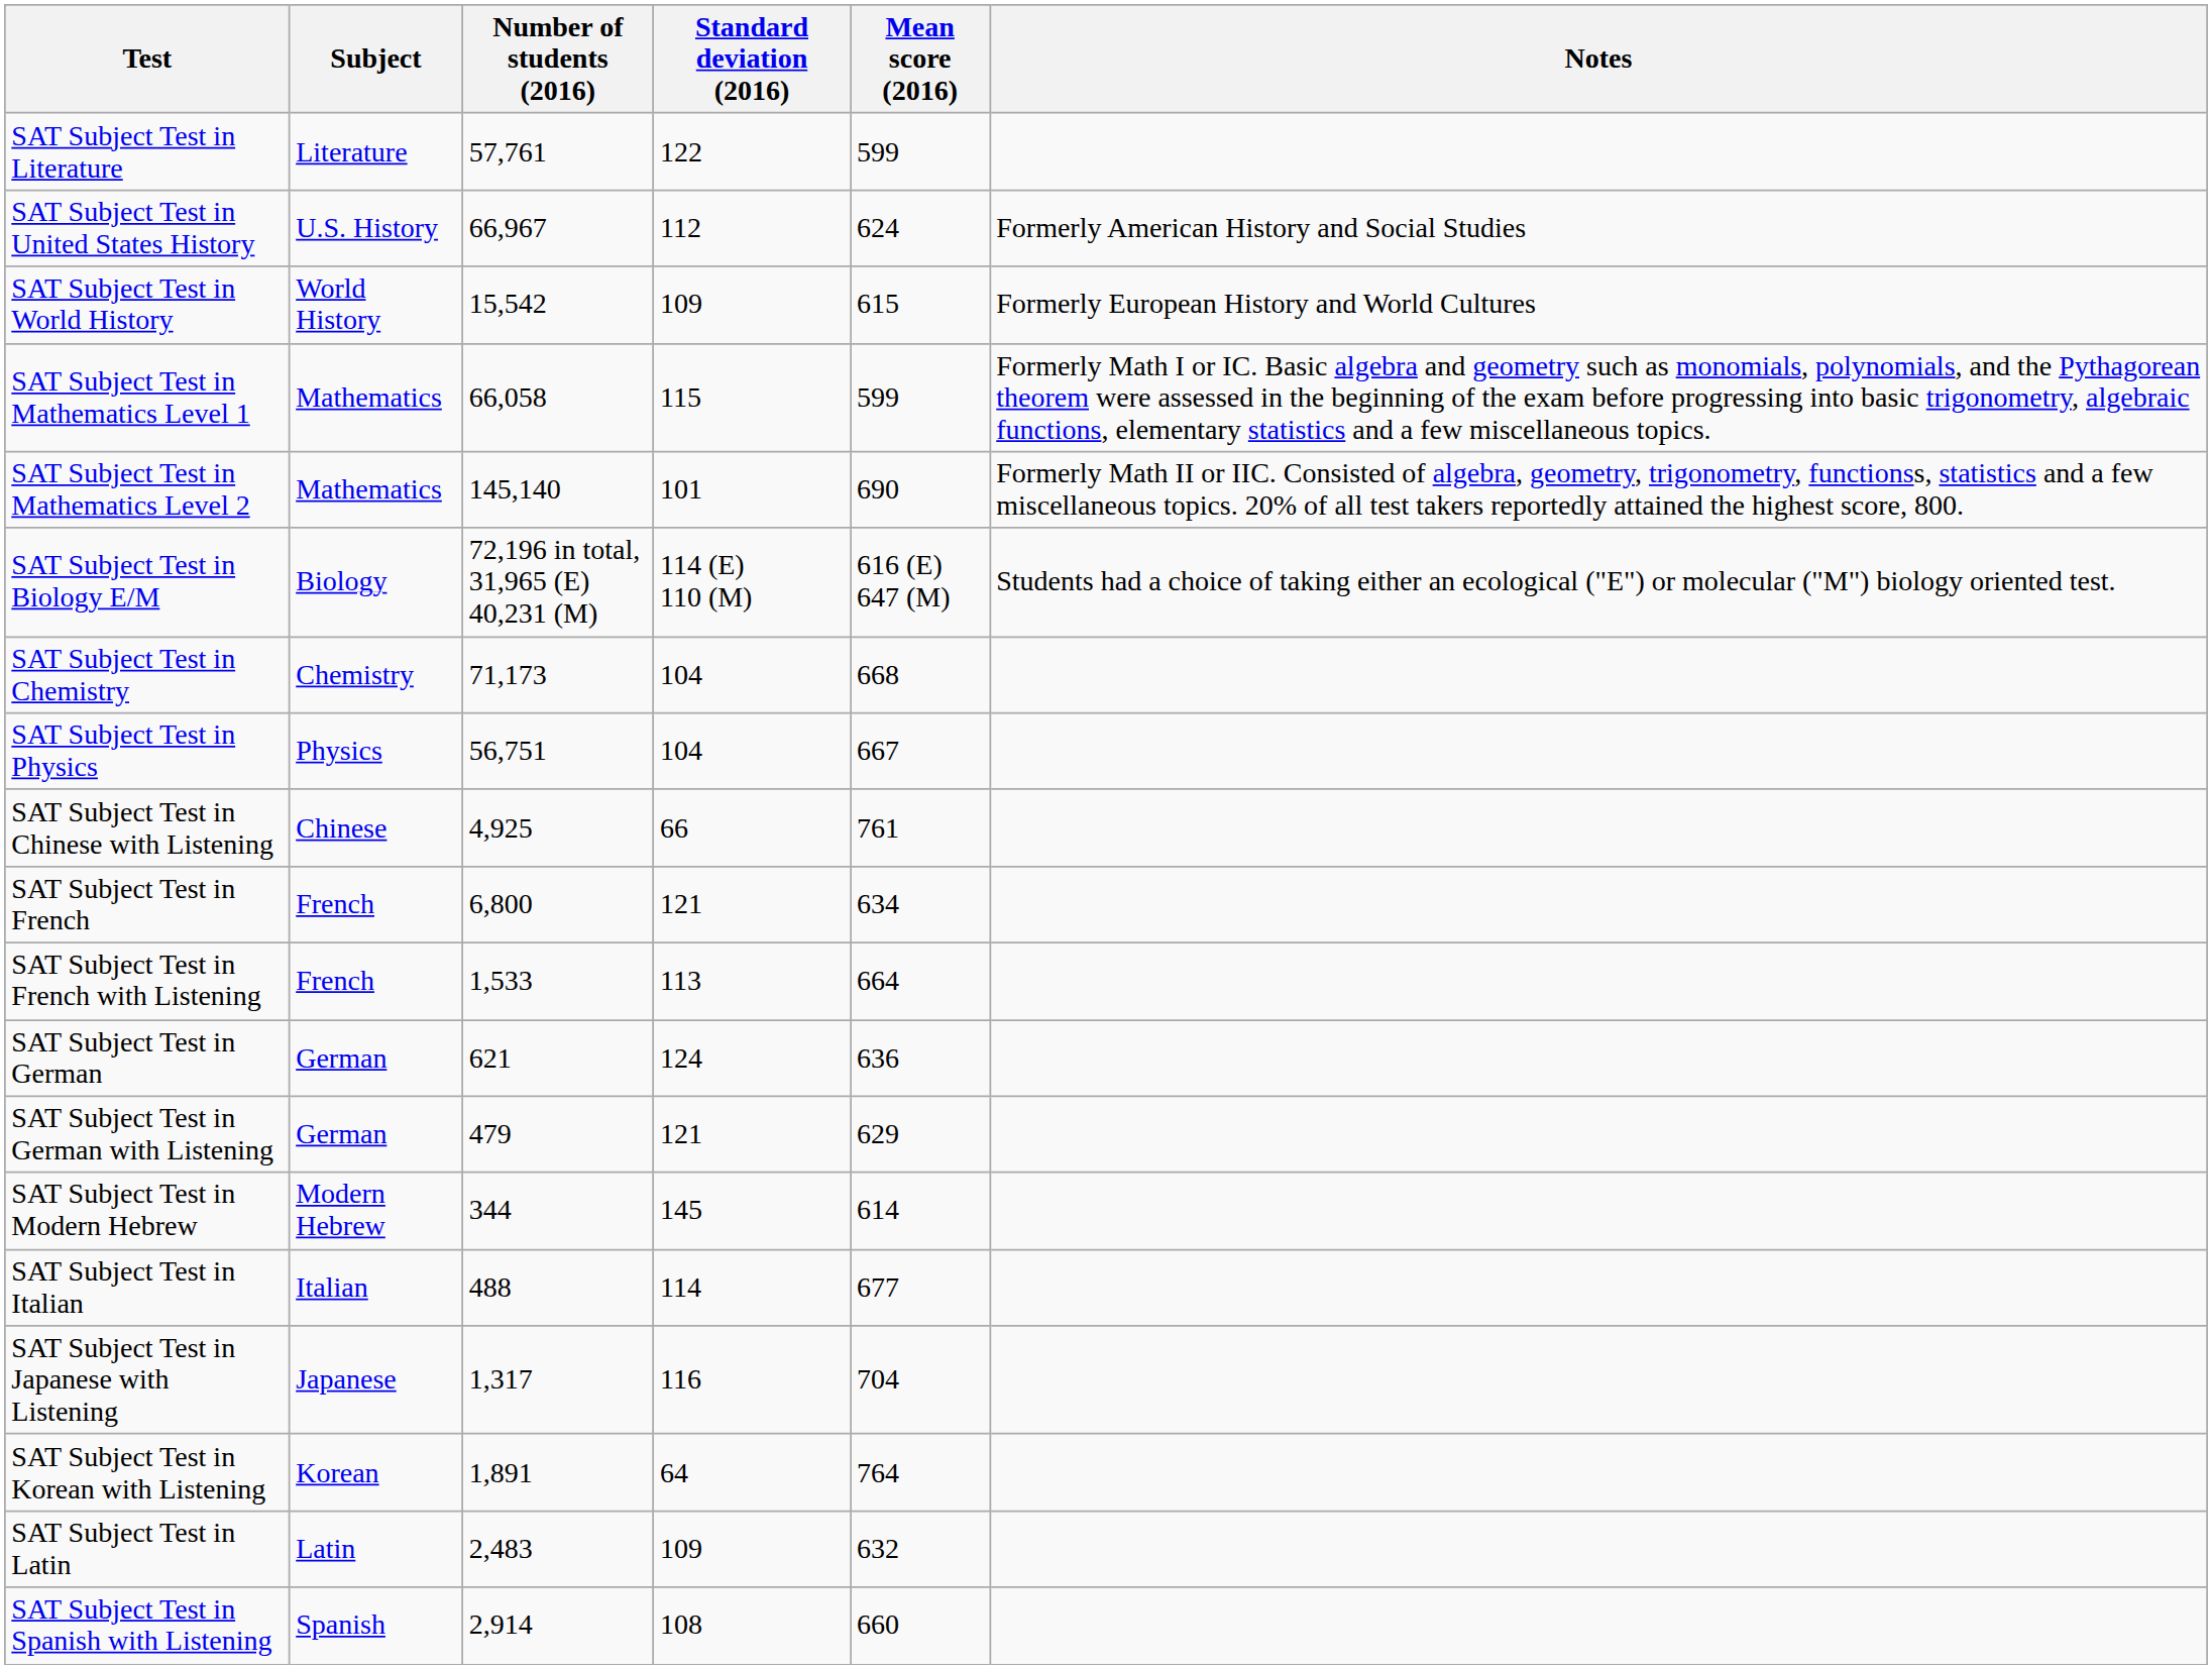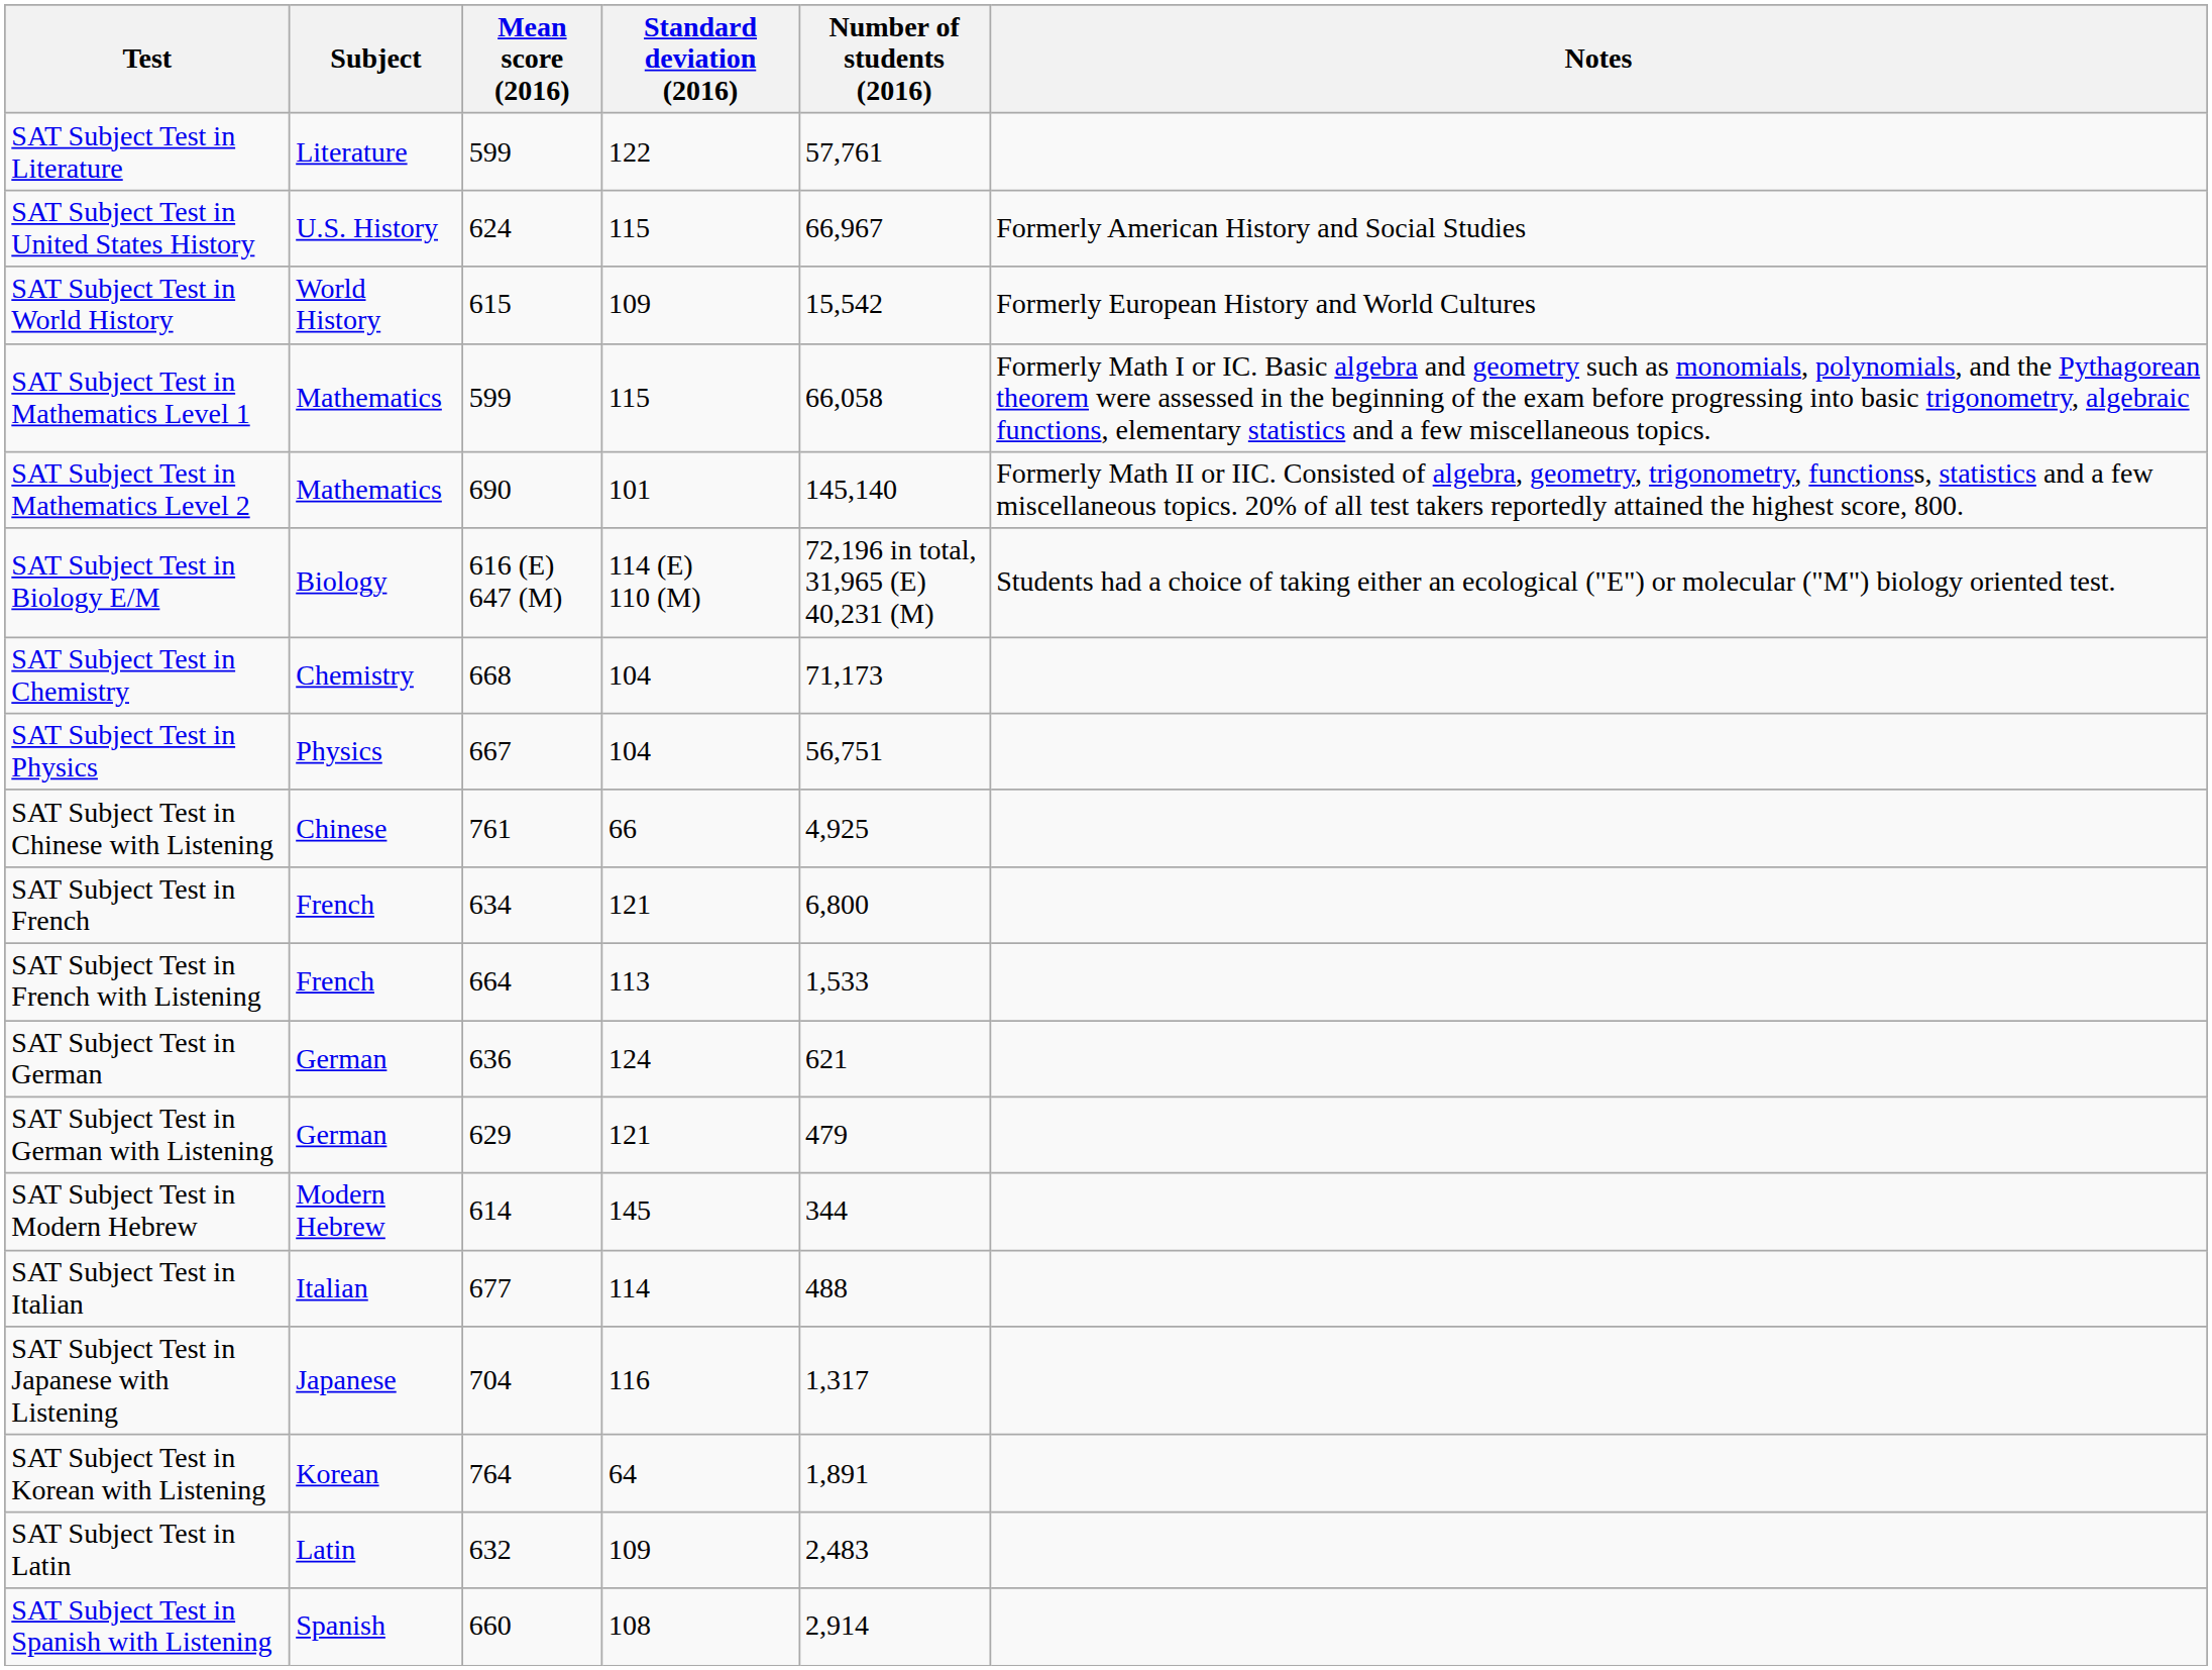 <table class="wikitable sortable">
 <tr>
 <th>Test</th>
 <th>Subject</th>
+<th><a href='#'>Mean</a> score (2016)</th>
+<th><a href='#'>Standard deviation</a> (2016)</th>
 <th>Number of students (2016)</th>
-<th><a href='#'>Standard deviation</a> (2016)</th>
-<th><a href='#'>Mean</a> score (2016)</th>
 <th>Notes</th>
 </tr>
 <tr>
 <td><a href='#'>SAT Subject Test in Literature</a></td>
 <td><a href='#'>Literature</a></td>
+<td>599</td>
+<td>122</td>
 <td>57,761</td>
-<td>122</td>
-<td>599</td>
 <td></td>
 </tr>
 <tr>
 <td><a href='#'>SAT Subject Test in United States History</a></td>
 <td><a href='#'>U.S. History</a></td>
+<td>624</td>
+<td>115</td>
 <td>66,967</td>
-<td>112</td>
-<td>624</td>
 <td>Formerly American History and Social Studies</td>
 </tr>
 <tr>
 <td><a href='#'>SAT Subject Test in World History</a></td>
 <td><a href='#'>World History</a></td>
+<td>615</td>
+<td>109</td>
 <td>15,542</td>
-<td>109</td>
-<td>615</td>
 <td>Formerly European History and World Cultures</td>
 </tr>
 <tr>
 <td><a href='#'>SAT Subject Test in Mathematics Level 1</a></td>
 <td><a href='#'>Mathematics</a></td>
+<td>599</td>
+<td>115</td>
 <td>66,058</td>
-<td>115</td>
-<td>599</td>
 <td>Formerly Math I or IC. Basic <a href='#'>algebra</a> and <a href='#'>geometry</a> such as <a href='#'>monomials</a>, <a href='#'>polynomials</a>, and the <a href='#'>Pythagorean theorem</a> were assessed in the beginning of the exam before progressing into basic <a href='#'>trigonometry</a>, <a href='#'>algebraic functions</a>, elementary <a href='#'>statistics</a> and a few miscellaneous topics.</td>
 </tr>
 <tr>
 <td><a href='#'>SAT Subject Test in Mathematics Level 2</a></td>
 <td><a href='#'>Mathematics</a></td>
+<td>690</td>
+<td>101</td>
 <td>145,140</td>
-<td>101</td>
-<td>690</td>
 <td>Formerly Math II or IIC. Consisted of <a href='#'>algebra</a>, <a href='#'>geometry</a>, <a href='#'>trigonometry</a>, <a href='#'>functions</a>s, <a href='#'>statistics</a> and a few miscellaneous topics. 20% of all test takers reportedly attained the highest score, 800.</td>
 </tr>
 <tr>
 <td><a href='#'>SAT Subject Test in Biology E/M</a></td>
 <td><a href='#'>Biology</a></td>
+<td>616 (E)<br>647 (M)</td>
+<td>114 (E)<br>110 (M)</td>
 <td>72,196 in total, <br>31,965 (E)<br>40,231 (M)</td>
-<td>114 (E)<br>110 (M)</td>
-<td>616 (E)<br>647 (M)</td>
 <td>Students had a choice of taking either an ecological ("E") or molecular ("M") biology oriented test.</td>
 </tr>
 <tr>
 <td><a href='#'>SAT Subject Test in Chemistry</a></td>
 <td><a href='#'>Chemistry</a></td>
+<td>668</td>
+<td>104</td>
 <td>71,173</td>
-<td>104</td>
-<td>668</td>
 <td></td>
 </tr>
 <tr>
 <td><a href='#'>SAT Subject Test in Physics</a></td>
 <td><a href='#'>Physics</a></td>
+<td>667</td>
+<td>104</td>
 <td>56,751</td>
-<td>104</td>
-<td>667</td>
 <td></td>
 </tr>
 <tr>
 <td>SAT Subject Test in Chinese with Listening</td>
 <td><a href='#'>Chinese</a></td>
+<td>761</td>
+<td>66</td>
 <td>4,925</td>
-<td>66</td>
-<td>761</td>
 <td></td>
 </tr>
 <tr>
 <td>SAT Subject Test in French</td>
 <td><a href='#'>French</a></td>
+<td>634</td>
+<td>121</td>
 <td>6,800</td>
-<td>121</td>
-<td>634</td>
 <td></td>
 </tr>
 <tr>
 <td>SAT Subject Test in French with Listening</td>
 <td><a href='#'>French</a></td>
+<td>664</td>
+<td>113</td>
 <td>1,533</td>
-<td>113</td>
-<td>664</td>
 <td></td>
 </tr>
 <tr>
 <td>SAT Subject Test in German</td>
 <td><a href='#'>German</a></td>
+<td>636</td>
+<td>124</td>
 <td>621</td>
-<td>124</td>
-<td>636</td>
 <td></td>
 </tr>
 <tr>
 <td>SAT Subject Test in German with Listening</td>
 <td><a href='#'>German</a></td>
+<td>629</td>
+<td>121</td>
 <td>479</td>
-<td>121</td>
-<td>629</td>
 <td></td>
 </tr>
 <tr>
 <td>SAT Subject Test in Modern Hebrew</td>
 <td><a href='#'>Modern Hebrew</a></td>
+<td>614</td>
+<td>145</td>
 <td>344</td>
-<td>145</td>
-<td>614</td>
 <td></td>
 </tr>
 <tr>
 <td>SAT Subject Test in Italian</td>
 <td><a href='#'>Italian</a></td>
+<td>677</td>
+<td>114</td>
 <td>488</td>
-<td>114</td>
-<td>677</td>
 <td></td>
 </tr>
 <tr>
 <td>SAT Subject Test in Japanese with Listening</td>
 <td><a href='#'>Japanese</a></td>
+<td>704</td>
+<td>116</td>
 <td>1,317</td>
-<td>116</td>
-<td>704</td>
 <td></td>
 </tr>
 <tr>
 <td>SAT Subject Test in Korean with Listening</td>
 <td><a href='#'>Korean</a></td>
+<td>764</td>
+<td>64</td>
 <td>1,891</td>
-<td>64</td>
-<td>764</td>
 <td></td>
 </tr>
 <tr>
 <td>SAT Subject Test in Latin</td>
 <td><a href='#'>Latin</a></td>
+<td>632</td>
+<td>109</td>
 <td>2,483</td>
-<td>109</td>
-<td>632</td>
 <td></td>
 </tr>
 <tr>
 <td><a href='#'>SAT Subject Test in Spanish with Listening</a></td>
 <td><a href='#'>Spanish</a></td>
+<td>660</td>
+<td>108</td>
 <td>2,914</td>
-<td>108</td>
-<td>660</td>
 <td></td>
 </tr>
 </table>
